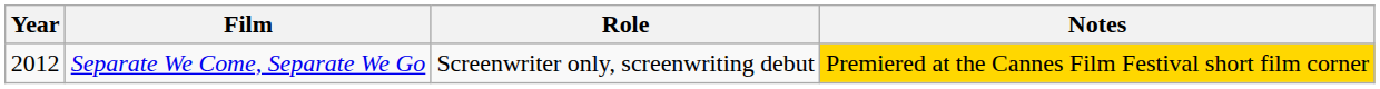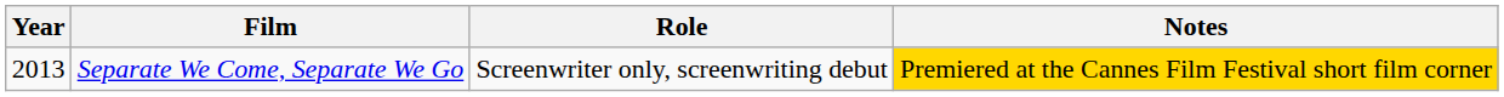 <table class="wikitable sortable">
 <tr>
 <th>Year</th>
 <th>Film</th>
 <th>Role</th>
 <th class="unsortable">Notes</th>
 </tr>
 <tr>
-<td>2012</td>
+<td>2013</td>
 <td><em><a href='#'>Separate We Come, Separate We Go</a></em></td>
 <td>Screenwriter only, screenwriting debut</td>
 <td style="background: gold;">Premiered at the Cannes Film Festival short film corner</td>
 </tr>
 </table>
